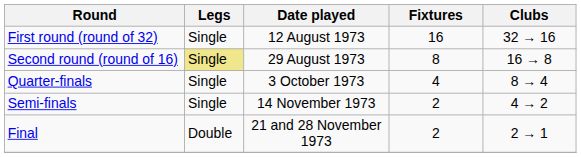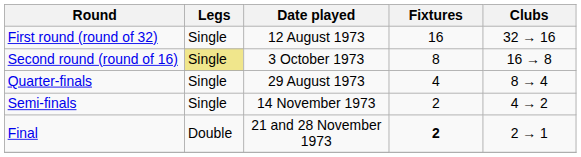 <table class="wikitable" style="text-align:left">
 <tr>
 <th width=200>Round</th>
 <th width=60>Legs</th>
 <th width=160>Date played</th>
 <th width=100>Fixtures</th>
 <th width=100>Clubs</th>
 </tr>
 <tr>
 <td><a href='#'>First round (round of 32)</a></td>
 <td>Single</td>
 <td align="center">12 August 1973</td>
 <td align="center">16</td>
 <td align="center">32 → 16</td>
 </tr>
 <tr>
 <td><a href='#'>Second round (round of 16)</a></td>
 <td style="background: khaki;">Single</td>
-<td align="center">29 August 1973</td>
+<td align="center">3 October 1973</td>
 <td align="center">8</td>
 <td align="center">16 → 8</td>
 </tr>
 <tr>
 <td><a href='#'>Quarter-finals</a></td>
 <td>Single</td>
-<td align="center">3 October 1973</td>
+<td align="center">29 August 1973</td>
 <td align="center">4</td>
 <td align="center">8 → 4</td>
 </tr>
 <tr>
 <td><a href='#'>Semi-finals</a></td>
 <td>Single</td>
 <td align="center">14 November 1973</td>
 <td align="center">2</td>
 <td align="center">4 → 2</td>
 </tr>
 <tr>
 <td><a href='#'>Final</a></td>
 <td>Double</td>
 <td align="center">21 and 28 November 1973</td>
-<td align="center">2</td>
+<td align="center"><strong>2</strong></td>
 <td align="center">2 → 1</td>
 </tr>
 <tr>
 </tr>
 </table>
